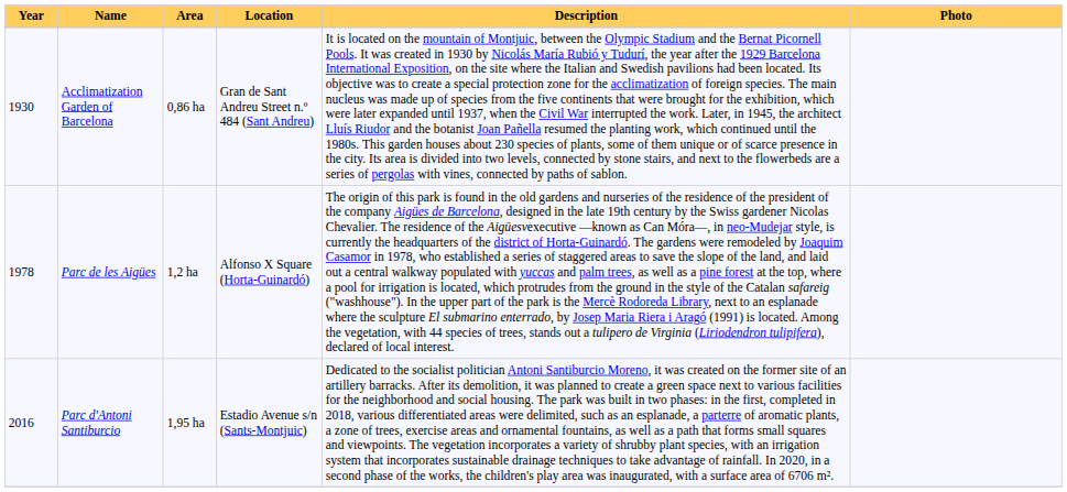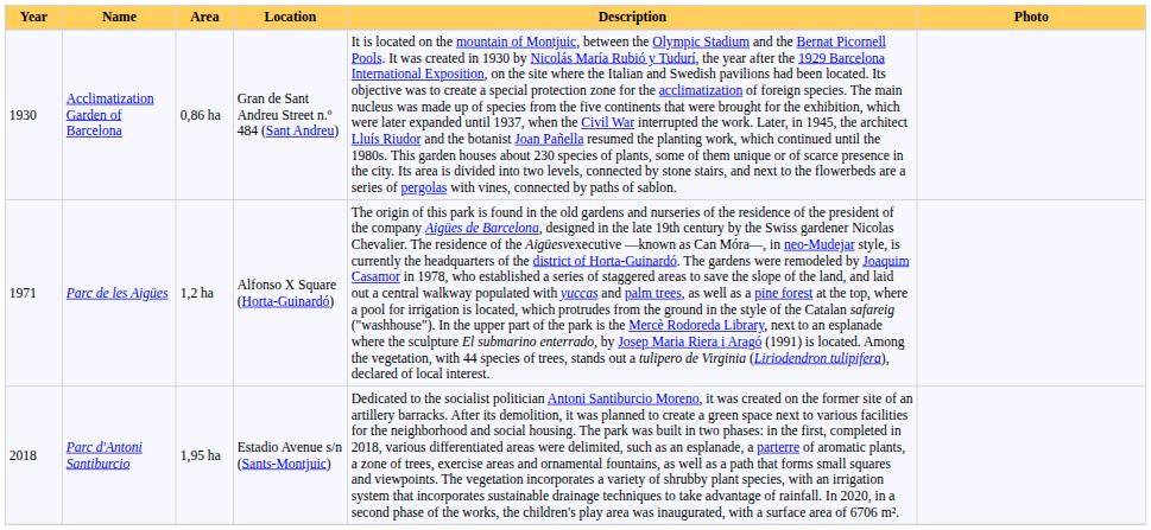 <table bgcolor="#f7f8ff" cellpadding="4" cellspacing="0" border="1" style="font-size: 95%; border: #cccccc solid 1px; border-collapse: collapse;">
 <tr>
 <th width="5%" style="background:#ffce5d;">Year</th>
 <th width="10%" style="background:#ffce5d;">Name</th>
 <th width="5%" style="background:#ffce5d;">Area</th>
 <th width="10%" style="background:#ffce5d;">Location</th>
 <th width="50%" style="background:#ffce5d;">Description</th>
 <th width="20%" style="background:#ffce5d;">Photo</th>
 </tr>
 <tr ---->
 </tr>
 <tr>
 <td>1930</td>
 <td><a href='#'>Acclimatization Garden of Barcelona</a></td>
 <td>0,86 ha</td>
 <td>Gran de Sant Andreu Street n.º 484 (<a href='#'>Sant Andreu</a>)</td>
 <td>It is located on the <a href='#'>mountain of Montjuic</a>, between the <a href='#'>Olympic Stadium</a> and the <a href='#'>Bernat Picornell Pools</a>. It was created in 1930 by <a href='#'>Nicolás María Rubió y Tudurí</a>, the year after the <a href='#'>1929 Barcelona International Exposition</a>, on the site where the Italian and Swedish pavilions had been located. Its objective was to create a special protection zone for the <a href='#'>acclimatization</a> of foreign species. The main nucleus was made up of species from the five continents that were brought for the exhibition, which were later expanded until 1937, when the <a href='#'>Civil War</a> interrupted the work. Later, in 1945, the architect <a href='#'>Lluís Riudor</a> and the botanist <a href='#'>Joan Pañella</a> resumed the planting work, which continued until the 1980s. This garden houses about 230 species of plants, some of them unique or of scarce presence in the city. Its area is divided into two levels, connected by stone stairs, and next to the flowerbeds are a series of <a href='#'>pergolas</a> with vines, connected by paths of sablon.</td>
 <td></td>
 </tr>
 <tr>
-<td>1978</td>
+<td>1971</td>
 <td><em><a href='#'>Parc de les Aigües</a></em></td>
 <td>1,2 ha</td>
 <td>Alfonso X Square (<a href='#'>Horta-Guinardó</a>)</td>
 <td>The origin of this park is found in the old gardens and nurseries of the residence of the president of the company <em><a href='#'>Aigües de Barcelona</a></em>, designed in the late 19th century by the Swiss gardener Nicolas Chevalier. The residence of the <em>Aigüesv</em>executive —known as Can Móra—, in <a href='#'>neo-Mudejar</a> style, is currently the headquarters of the <a href='#'>district of Horta-Guinardó</a>. The gardens were remodeled by <a href='#'>Joaquim Casamor</a> in 1978, who established a series of staggered areas to save the slope of the land, and laid out a central walkway populated with <a href='#'><em>yuccas</em></a> and <a href='#'>palm trees</a>, as well as a <a href='#'>pine forest</a> at the top, where a pool for irrigation is located, which protrudes from the ground in the style of the Catalan <em>safareig</em> ("washhouse"). In the upper part of the park is the <a href='#'>Mercè Rodoreda Library</a>, next to an esplanade where the sculpture <em>El submarino enterrado</em>, by <a href='#'>Josep Maria Riera i Aragó</a> (1991) is located. Among the vegetation, with 44 species of trees, stands out a <em>tulipero de Virginia</em> (<em><a href='#'>Liriodendron tulipifera</a></em>), declared of local interest.</td>
 <td></td>
 </tr>
 <tr>
-<td>2016</td>
+<td>2018</td>
 <td><em><a href='#'>Parc d'Antoni Santiburcio</a></em></td>
 <td>1,95 ha</td>
 <td>Estadio Avenue s/n (<a href='#'>Sants-Montjuic</a>)</td>
 <td>Dedicated to the socialist politician <a href='#'>Antoni Santiburcio Moreno</a>, it was created on the former site of an artillery barracks. After its demolition, it was planned to create a green space next to various facilities for the neighborhood and social housing. The park was built in two phases: in the first, completed in 2018, various differentiated areas were delimited, such as an esplanade, a <a href='#'>parterre</a> of aromatic plants, a zone of trees, exercise areas and ornamental fountains, as well as a path that forms small squares and viewpoints. The vegetation incorporates a variety of shrubby plant species, with an irrigation system that incorporates sustainable drainage techniques to take advantage of rainfall. In 2020, in a second phase of the works, the children's play area was inaugurated, with a surface area of 6706 m².</td>
 <td></td>
 </tr>
 <tr>
 </tr>
 </table>
